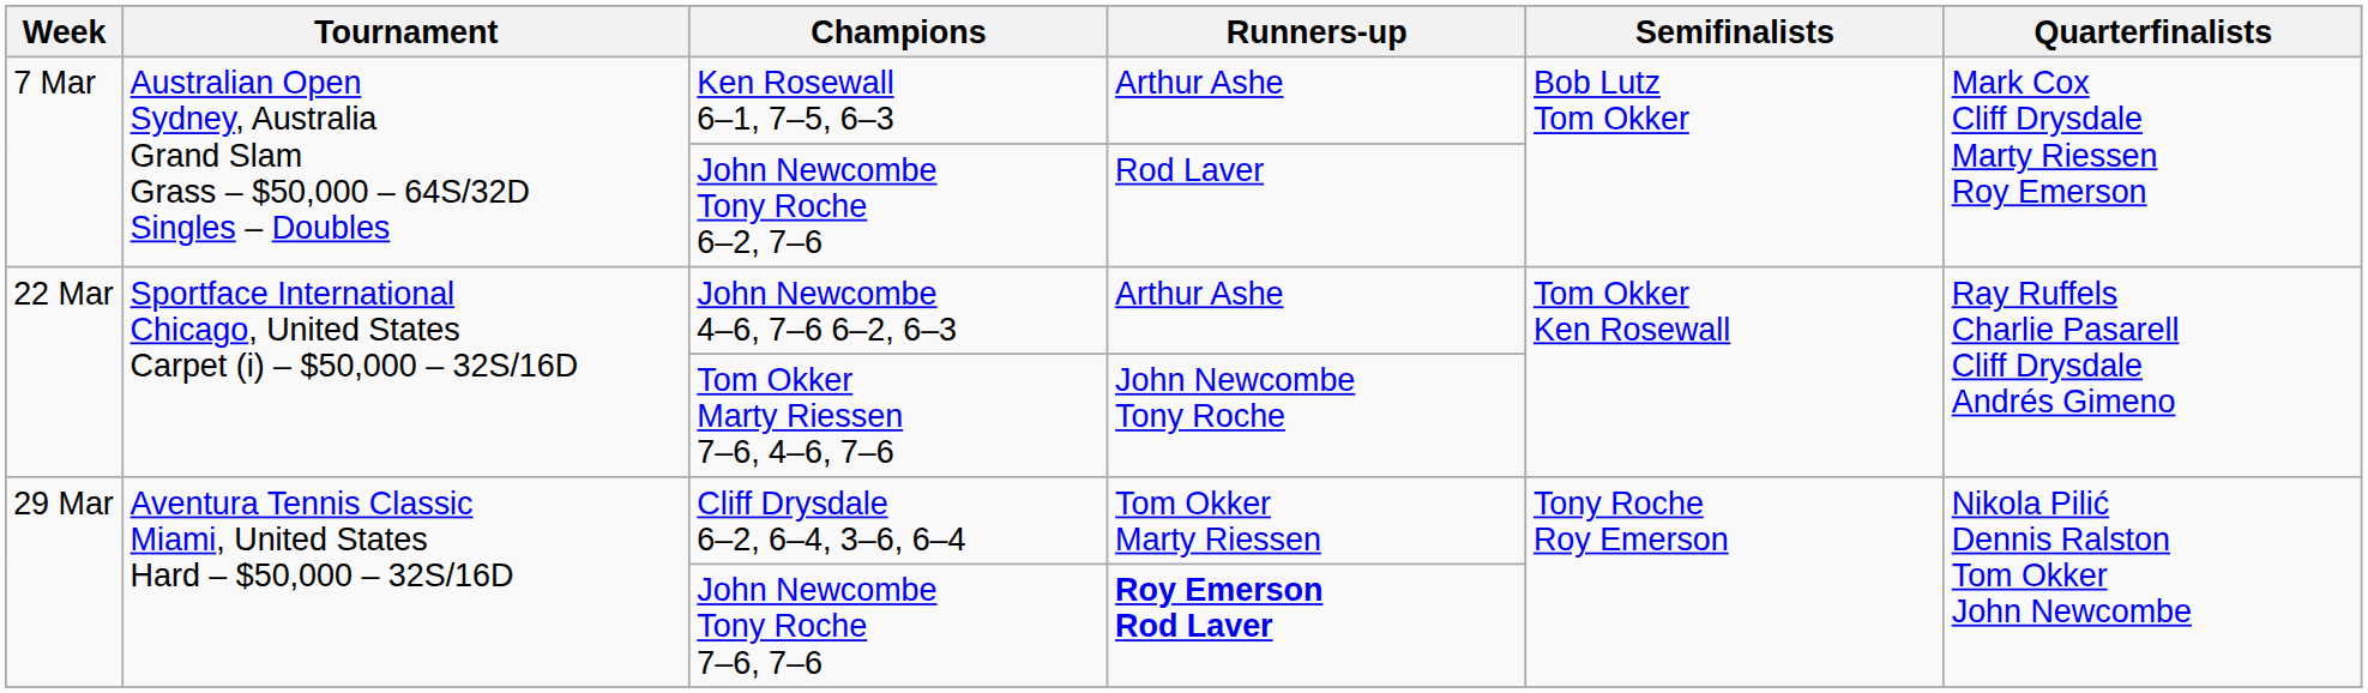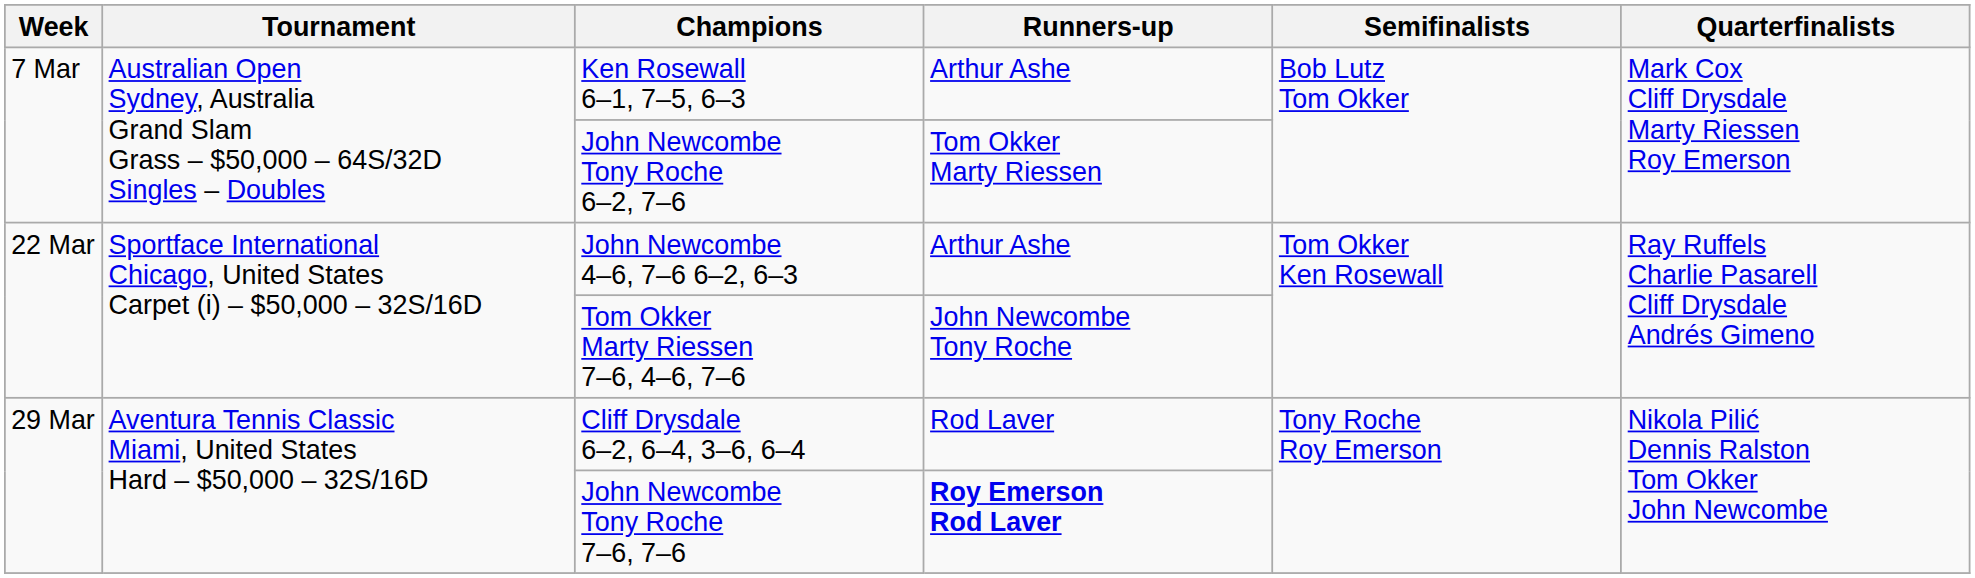 <table class=wikitable style=font-size:95%>
 <tr>
 <th style="width:48px;">Week</th>
 <th style="width:260px;">Tournament</th>
 <th style="width:190px;">Champions</th>
 <th style="width:190px;">Runners-up</th>
 <th style="width:190px;">Semifinalists</th>
 <th style="width:190px;">Quarterfinalists</th>
 </tr>
 <tr valign=top>
 <td rowspan=2>7 Mar</td>
 <td rowspan=2><a href='#'>Australian Open</a><br> <a href='#'>Sydney</a>, Australia<br>Grand Slam <br>Grass – $50,000 – 64S/32D <br> <a href='#'>Singles</a> – <a href='#'>Doubles</a></td>
 <td> <a href='#'>Ken Rosewall</a><br>6–1, 7–5, 6–3</td>
 <td> <a href='#'>Arthur Ashe</a></td>
 <td rowspan=2> <a href='#'>Bob Lutz</a><br> <a href='#'>Tom Okker</a></td>
 <td rowspan=2> <a href='#'>Mark Cox</a><br> <a href='#'>Cliff Drysdale</a><br> <a href='#'>Marty Riessen</a><br> <a href='#'>Roy Emerson</a></td>
 </tr>
 <tr valign=top>
 <td> <a href='#'>John Newcombe</a><br> <a href='#'>Tony Roche</a><br>6–2, 7–6</td>
-<td> <a href='#'>Rod Laver</a></td>
+<td> <a href='#'>Tom Okker</a><br> <a href='#'>Marty Riessen</a></td>
 </tr>
 <tr valign=top>
 <td rowspan=2>22 Mar</td>
 <td rowspan=2><a href='#'>Sportface International</a><br> <a href='#'>Chicago</a>, United States <br>Carpet (i) – $50,000 – 32S/16D</td>
 <td> <a href='#'>John Newcombe</a><br>4–6, 7–6 6–2, 6–3</td>
 <td> <a href='#'>Arthur Ashe</a></td>
 <td rowspan=2> <a href='#'>Tom Okker</a><br> <a href='#'>Ken Rosewall</a></td>
 <td rowspan=2> <a href='#'>Ray Ruffels</a><br> <a href='#'>Charlie Pasarell</a><br> <a href='#'>Cliff Drysdale</a><br> <a href='#'>Andrés Gimeno</a></td>
 </tr>
 <tr valign=top>
 <td> <a href='#'>Tom Okker</a><br> <a href='#'>Marty Riessen</a><br>7–6, 4–6, 7–6</td>
 <td> <a href='#'>John Newcombe</a><br> <a href='#'>Tony Roche</a></td>
 </tr>
 <tr valign=top>
 <td rowspan=2>29 Mar</td>
 <td rowspan=2><a href='#'>Aventura Tennis Classic</a><br> <a href='#'>Miami</a>, United States<br>Hard – $50,000 – 32S/16D</td>
 <td> <a href='#'>Cliff Drysdale</a><br>6–2, 6–4, 3–6, 6–4</td>
-<td> <a href='#'>Tom Okker</a><br> <a href='#'>Marty Riessen</a></td>
+<td> <a href='#'>Rod Laver</a></td>
 <td rowspan=2> <a href='#'>Tony Roche</a><br> <a href='#'>Roy Emerson</a></td>
 <td rowspan=2> <a href='#'>Nikola Pilić</a><br> <a href='#'>Dennis Ralston</a><br> <a href='#'>Tom Okker</a><br> <a href='#'>John Newcombe</a></td>
 </tr>
 <tr valign=top>
 <td> <a href='#'>John Newcombe</a><br> <a href='#'>Tony Roche</a><br>7–6, 7–6</td>
 <td><strong> <a href='#'>Roy Emerson</a><br> <a href='#'>Rod Laver</a></strong></td>
 </tr>
 </table>
